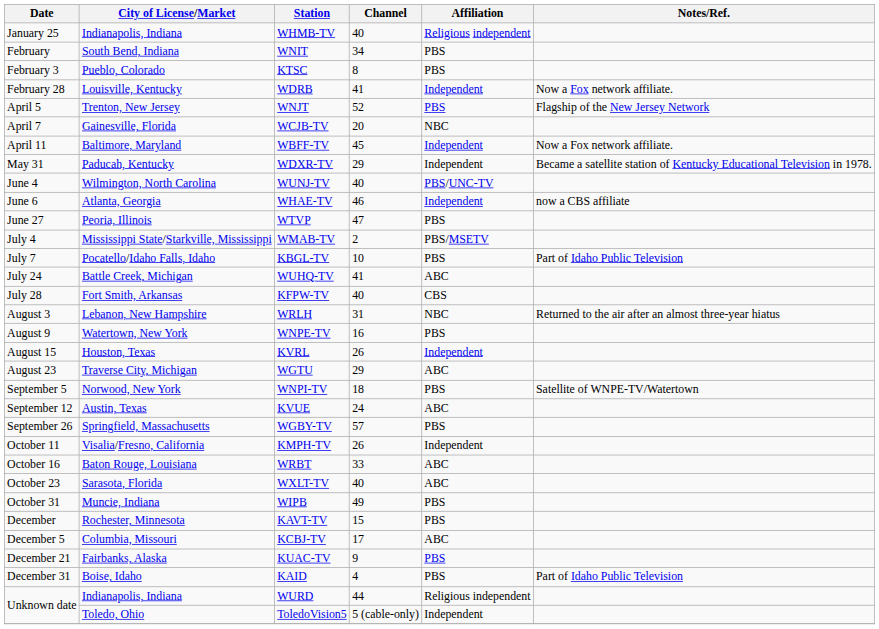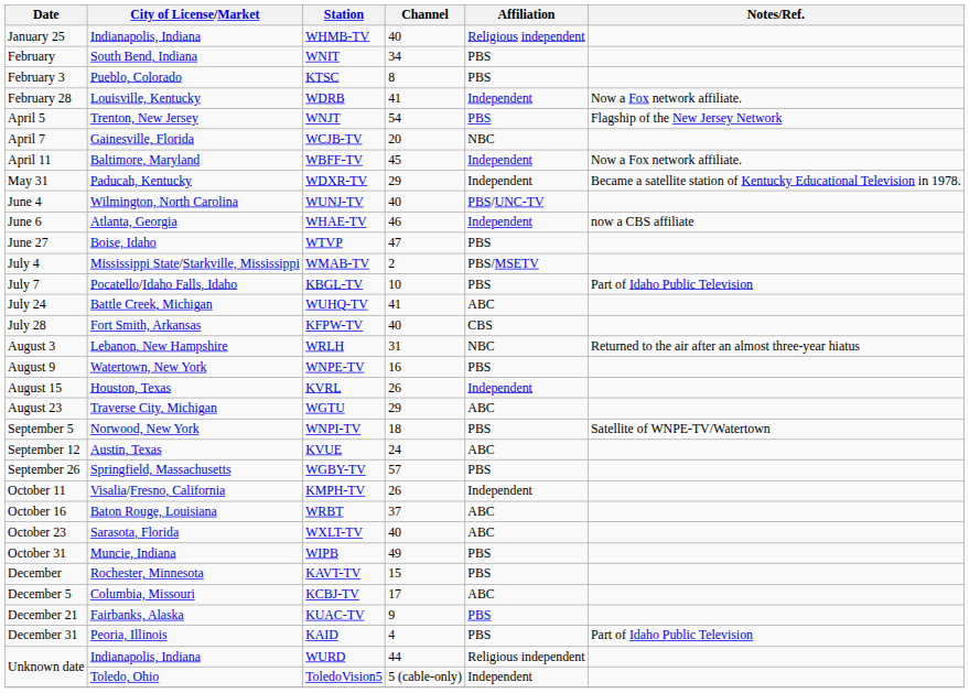 <table class="wikitable sortable">
 <tr>
 <th>Date</th>
 <th><a href='#'>City of License</a>/<a href='#'>Market</a></th>
 <th><a href='#'>Station</a></th>
 <th>Channel</th>
 <th>Affiliation</th>
 <th>Notes/Ref.</th>
 </tr>
 <tr>
 <td>January 25</td>
 <td><a href='#'>Indianapolis, Indiana</a></td>
 <td><a href='#'>WHMB-TV</a></td>
 <td>40</td>
 <td><a href='#'>Religious</a> <a href='#'>independent</a></td>
 <td></td>
 </tr>
 <tr>
 <td>February</td>
 <td><a href='#'>South Bend, Indiana</a></td>
 <td><a href='#'>WNIT</a></td>
 <td>34</td>
 <td>PBS</td>
 <td></td>
 </tr>
 <tr>
 <td>February 3</td>
 <td><a href='#'>Pueblo, Colorado</a></td>
 <td><a href='#'>KTSC</a></td>
 <td>8</td>
 <td>PBS</td>
 <td></td>
 </tr>
 <tr>
 <td>February 28</td>
 <td><a href='#'>Louisville, Kentucky</a></td>
 <td><a href='#'>WDRB</a></td>
 <td>41</td>
 <td><a href='#'>Independent</a></td>
 <td>Now a <a href='#'>Fox</a> network affiliate.</td>
 </tr>
 <tr>
 <td>April 5</td>
 <td><a href='#'>Trenton, New Jersey</a></td>
 <td><a href='#'>WNJT</a></td>
-<td>52</td>
+<td>54</td>
 <td><a href='#'>PBS</a></td>
 <td>Flagship of the <a href='#'>New Jersey Network</a></td>
 </tr>
 <tr>
 <td>April 7</td>
 <td><a href='#'>Gainesville, Florida</a></td>
 <td><a href='#'>WCJB-TV</a></td>
 <td>20</td>
 <td>NBC</td>
 <td></td>
 </tr>
 <tr>
 <td>April 11</td>
 <td><a href='#'>Baltimore, Maryland</a></td>
 <td><a href='#'>WBFF-TV</a></td>
 <td>45</td>
 <td><a href='#'>Independent</a></td>
 <td>Now a Fox network affiliate.</td>
 </tr>
 <tr>
 <td>May 31</td>
 <td><a href='#'>Paducah, Kentucky</a></td>
 <td><a href='#'>WDXR-TV</a></td>
 <td>29</td>
 <td>Independent</td>
 <td>Became a satellite station of <a href='#'>Kentucky Educational Television</a> in 1978.</td>
 </tr>
 <tr>
 <td>June 4</td>
 <td><a href='#'>Wilmington, North Carolina</a></td>
 <td><a href='#'>WUNJ-TV</a></td>
 <td>40</td>
 <td><a href='#'>PBS</a>/<a href='#'>UNC-TV</a></td>
 <td></td>
 </tr>
 <tr>
 <td>June 6</td>
 <td><a href='#'>Atlanta, Georgia</a></td>
 <td><a href='#'>WHAE-TV</a></td>
 <td>46</td>
 <td><a href='#'>Independent</a></td>
 <td>now a CBS affiliate</td>
 </tr>
 <tr>
 <td>June 27</td>
-<td><a href='#'>Peoria, Illinois</a></td>
+<td><a href='#'>Boise, Idaho</a></td>
 <td><a href='#'>WTVP</a></td>
 <td>47</td>
 <td>PBS</td>
 <td></td>
 </tr>
 <tr>
 <td>July 4</td>
 <td><a href='#'>Mississippi State</a>/<a href='#'>Starkville, Mississippi</a></td>
 <td><a href='#'>WMAB-TV</a></td>
 <td>2</td>
 <td>PBS/<a href='#'>MSETV</a></td>
 <td></td>
 </tr>
 <tr>
 <td>July 7</td>
 <td><a href='#'>Pocatello</a>/<a href='#'>Idaho Falls, Idaho</a></td>
 <td><a href='#'>KBGL-TV</a></td>
 <td>10</td>
 <td>PBS</td>
 <td>Part of <a href='#'>Idaho Public Television</a></td>
 </tr>
 <tr>
 <td>July 24</td>
 <td><a href='#'>Battle Creek, Michigan</a></td>
 <td><a href='#'>WUHQ-TV</a></td>
 <td>41</td>
 <td>ABC</td>
 <td></td>
 </tr>
 <tr>
 <td>July 28</td>
 <td><a href='#'>Fort Smith, Arkansas</a></td>
 <td><a href='#'>KFPW-TV</a></td>
 <td>40</td>
 <td>CBS</td>
 <td></td>
 </tr>
 <tr>
 <td>August 3</td>
 <td><a href='#'>Lebanon, New Hampshire</a></td>
 <td><a href='#'>WRLH</a></td>
 <td>31</td>
 <td>NBC</td>
 <td>Returned to the air after an almost three-year hiatus</td>
 </tr>
 <tr>
 <td>August 9</td>
 <td><a href='#'>Watertown, New York</a></td>
 <td><a href='#'>WNPE-TV</a></td>
 <td>16</td>
 <td>PBS</td>
 <td></td>
 </tr>
 <tr>
 <td>August 15</td>
 <td><a href='#'>Houston, Texas</a></td>
 <td><a href='#'>KVRL</a></td>
 <td>26</td>
 <td><a href='#'>Independent</a></td>
 <td></td>
 </tr>
 <tr>
 <td>August 23</td>
 <td><a href='#'>Traverse City, Michigan</a></td>
 <td><a href='#'>WGTU</a></td>
 <td>29</td>
 <td>ABC</td>
 <td></td>
 </tr>
 <tr>
 <td>September 5</td>
 <td><a href='#'>Norwood, New York</a></td>
 <td><a href='#'>WNPI-TV</a></td>
 <td>18</td>
 <td>PBS</td>
 <td>Satellite of WNPE-TV/Watertown</td>
 </tr>
 <tr>
 <td>September 12</td>
 <td><a href='#'>Austin, Texas</a></td>
 <td><a href='#'>KVUE</a></td>
 <td>24</td>
 <td>ABC</td>
 <td></td>
 </tr>
 <tr>
 <td>September 26</td>
 <td><a href='#'>Springfield, Massachusetts</a></td>
 <td><a href='#'>WGBY-TV</a></td>
 <td>57</td>
 <td>PBS</td>
 <td></td>
 </tr>
 <tr>
 <td>October 11</td>
 <td><a href='#'>Visalia</a>/<a href='#'>Fresno, California</a></td>
 <td><a href='#'>KMPH-TV</a></td>
 <td>26</td>
 <td>Independent</td>
 <td></td>
 </tr>
 <tr>
 <td>October 16</td>
 <td><a href='#'>Baton Rouge, Louisiana</a></td>
 <td><a href='#'>WRBT</a></td>
-<td>33</td>
+<td>37</td>
 <td>ABC</td>
 <td></td>
 </tr>
 <tr>
 <td>October 23</td>
 <td><a href='#'>Sarasota, Florida</a></td>
 <td><a href='#'>WXLT-TV</a></td>
 <td>40</td>
 <td>ABC</td>
 <td></td>
 </tr>
 <tr>
 <td>October 31</td>
 <td><a href='#'>Muncie, Indiana</a></td>
 <td><a href='#'>WIPB</a></td>
 <td>49</td>
 <td>PBS</td>
 <td></td>
 </tr>
 <tr>
 <td>December</td>
 <td><a href='#'>Rochester, Minnesota</a></td>
 <td><a href='#'>KAVT-TV</a></td>
 <td>15</td>
 <td>PBS</td>
 <td></td>
 </tr>
 <tr>
 <td>December 5</td>
 <td><a href='#'>Columbia, Missouri</a></td>
 <td><a href='#'>KCBJ-TV</a></td>
 <td>17</td>
 <td>ABC</td>
 <td></td>
 </tr>
 <tr>
 <td>December 21</td>
 <td><a href='#'>Fairbanks, Alaska</a></td>
 <td><a href='#'>KUAC-TV</a></td>
 <td>9</td>
 <td><a href='#'>PBS</a></td>
 <td></td>
 </tr>
 <tr>
 <td>December 31</td>
-<td><a href='#'>Boise, Idaho</a></td>
+<td><a href='#'>Peoria, Illinois</a></td>
 <td><a href='#'>KAID</a></td>
 <td>4</td>
 <td>PBS</td>
 <td>Part of <a href='#'>Idaho Public Television</a></td>
 </tr>
 <tr>
 <td rowspan=2>Unknown date</td>
 <td><a href='#'>Indianapolis, Indiana</a></td>
 <td><a href='#'>WURD</a></td>
 <td>44</td>
 <td>Religious independent</td>
 <td></td>
 </tr>
 <tr>
 <td><a href='#'>Toledo, Ohio</a></td>
 <td><a href='#'>ToledoVision5</a></td>
 <td>5 (cable-only)</td>
 <td>Independent</td>
 <td></td>
 </tr>
 <tr>
 </tr>
 </table>
